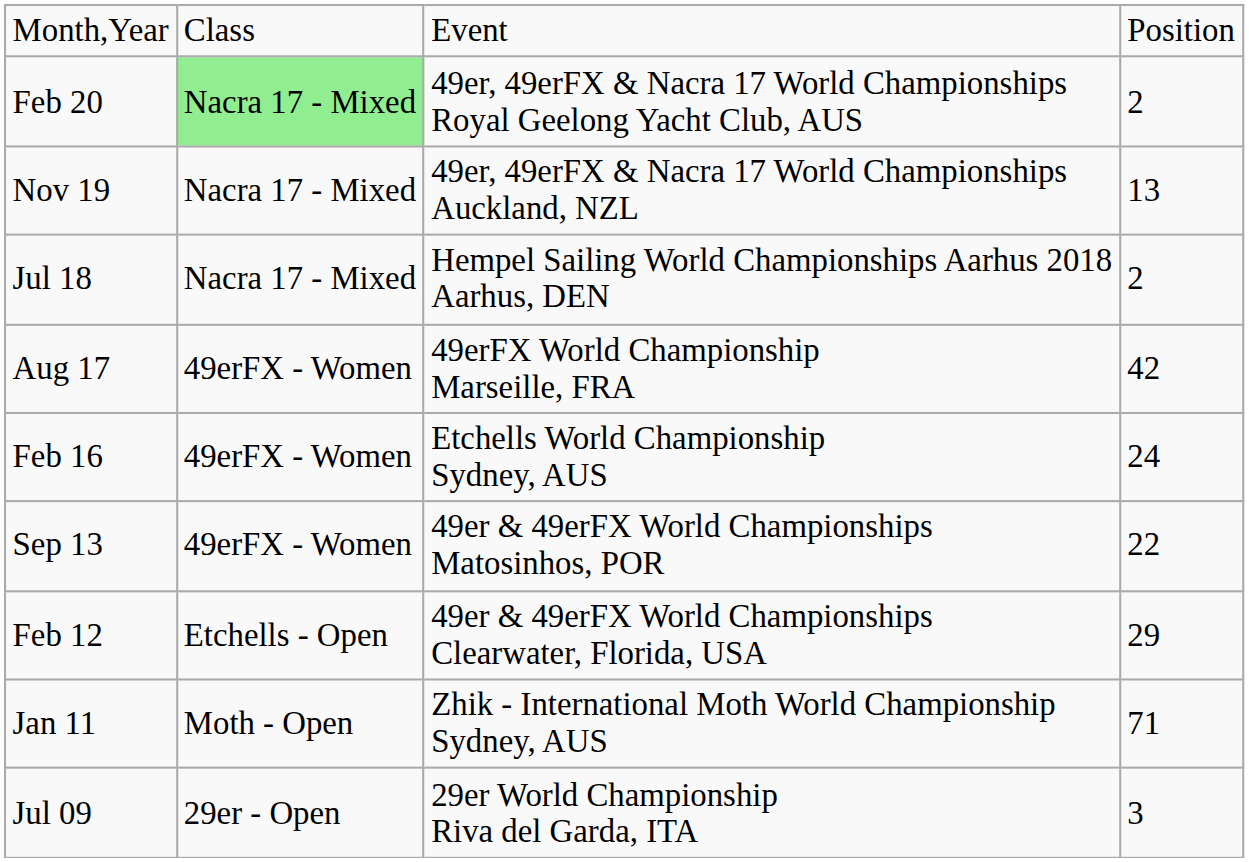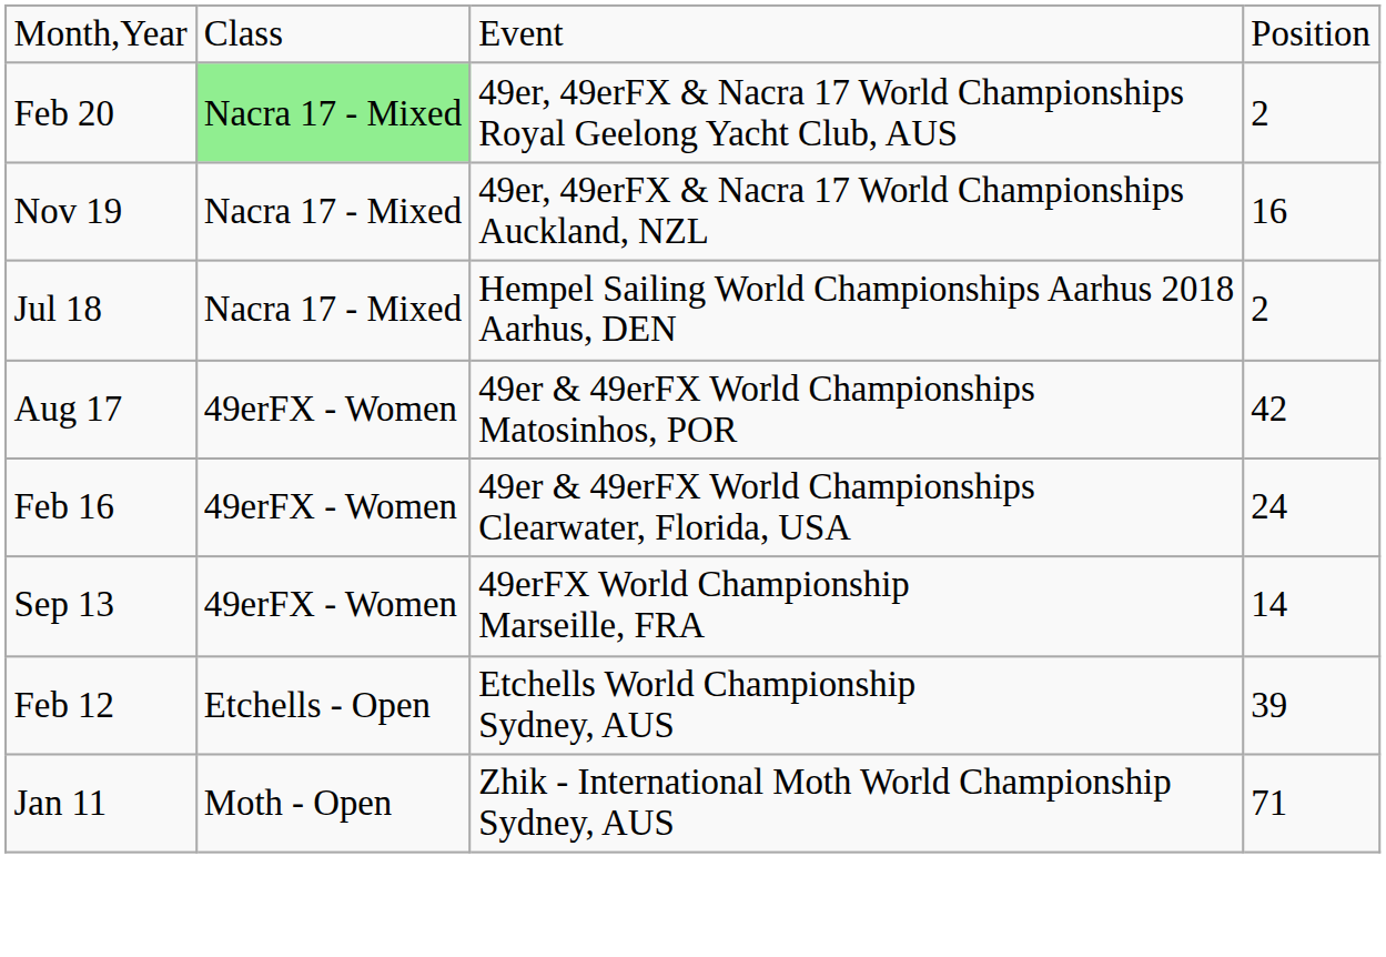 <table class="wikitable">
 <tr>
 <td>Month,Year</td>
 <td>Class</td>
 <td>Event</td>
 <td>Position</td>
 </tr>
 <tr>
 <td>Feb 20</td>
 <td style="background: lightgreen;">Nacra 17 - Mixed</td>
 <td>49er, 49erFX & Nacra 17 World Championships<br>Royal Geelong Yacht Club, AUS</td>
 <td>2</td>
 </tr>
 <tr>
 <td>Nov 19</td>
 <td>Nacra 17 - Mixed</td>
 <td>49er, 49erFX & Nacra 17 World Championships<br>Auckland, NZL</td>
-<td>13</td>
+<td>16</td>
 </tr>
 <tr>
 <td>Jul 18</td>
 <td>Nacra 17 - Mixed</td>
 <td>Hempel Sailing World Championships Aarhus 2018<br>Aarhus, DEN</td>
 <td>2</td>
 </tr>
 <tr>
 <td>Aug 17</td>
 <td>49erFX - Women</td>
-<td>49erFX World Championship<br>Marseille, FRA</td>
+<td>49er & 49erFX World Championships<br>Matosinhos, POR</td>
 <td>42</td>
 </tr>
 <tr>
 <td>Feb 16</td>
 <td>49erFX - Women</td>
-<td>Etchells World Championship<br>Sydney, AUS</td>
+<td>49er & 49erFX World Championships<br>Clearwater, Florida, USA</td>
 <td>24</td>
 </tr>
 <tr>
 <td>Sep 13</td>
 <td>49erFX - Women</td>
-<td>49er & 49erFX World Championships<br>Matosinhos, POR</td>
-<td>22</td>
+<td>49erFX World Championship<br>Marseille, FRA</td>
+<td>14</td>
 </tr>
 <tr>
 <td>Feb 12</td>
 <td>Etchells - Open</td>
-<td>49er & 49erFX World Championships<br>Clearwater, Florida, USA</td>
-<td>29</td>
+<td>Etchells World Championship<br>Sydney, AUS</td>
+<td>39</td>
 </tr>
 <tr>
 <td>Jan 11</td>
 <td>Moth - Open</td>
 <td>Zhik - International Moth World Championship<br>Sydney, AUS</td>
 <td>71</td>
 </tr>
-<tr>
-<td>Jul 09</td>
-<td>29er - Open</td>
-<td>29er World Championship<br>Riva del Garda, ITA</td>
-<td>3</td>
-</tr>
 </table>
